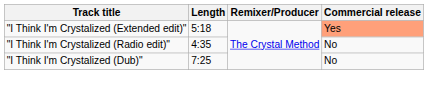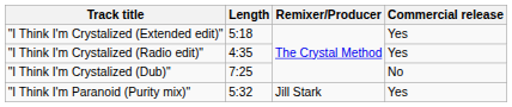 <table class="wikitable">
 <tr>
 <th style="text-align:center;">Track title</th>
 <th style="text-align:center;">Length</th>
 <th style="text-align:center;">Remixer/Producer</th>
 <th style="text-align:center;">Commercial release</th>
 </tr>
 <tr style="text-align:left;">
 <td>"I Think I'm Crystalized (Extended edit)"</td>
 <td>5:18</td>
 <td rowspan="3"><a href='#'>The Crystal Method</a></td>
-<td style="background: lightsalmon;">Yes</td>
+<td>Yes</td>
 </tr>
 <tr style="text-align:left;">
 <td>"I Think I'm Crystalized (Radio edit)"</td>
 <td>4:35</td>
-<td>No</td>
+<td>Yes</td>
 </tr>
 <tr style="text-align:left;">
 <td>"I Think I'm Crystalized (Dub)"</td>
 <td>7:25</td>
 <td>No</td>
 </tr>
+<tr style="text-align:left;">
+<td>"I Think I'm Paranoid (Purity mix)"</td>
+<td>5:32</td>
+<td>Jill Stark</td>
+<td>Yes</td>
+</tr>
 </table>
